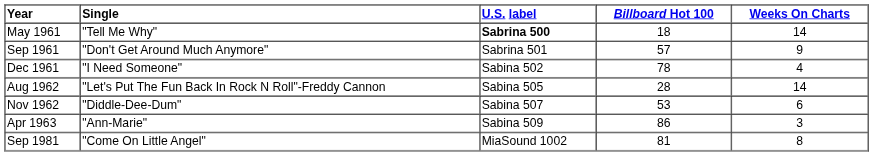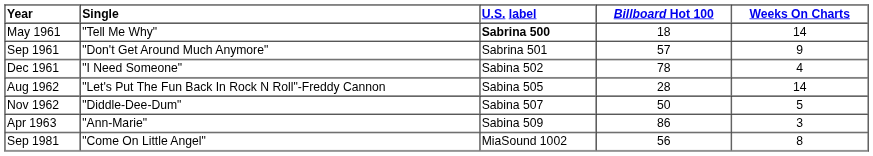 <table border="1" cellspacing="0" cellpadding="2" style="width:90%;">
 <tr>
 <th align="left">Year</th>
 <th align="left">Single</th>
 <th align="left"><a href='#'>U.S.</a> <a href='#'>label</a></th>
 <th style="text-align:center;"><a href='#'><em>Billboard</em> Hot 100</a></th>
 <th style="text-align:center;"><a href='#'>Weeks On Charts</a></th>
 </tr>
 <tr>
 <td align="left">May 1961</td>
 <td align="left">"Tell Me Why"</td>
 <td align="left"><strong>Sabrina 500</strong></td>
 <td style="text-align:center;">18</td>
 <td style="text-align:center;">14</td>
 </tr>
 <tr>
 <td align="left">Sep 1961</td>
 <td align="left">"Don't Get Around Much Anymore"</td>
 <td align="left">Sabrina 501</td>
 <td style="text-align:center;">57</td>
 <td style="text-align:center;">9</td>
 </tr>
 <tr>
 <td align="left">Dec 1961</td>
 <td align="left">"I Need Someone"</td>
 <td align="left">Sabina 502</td>
 <td style="text-align:center;">78</td>
 <td style="text-align:center;">4</td>
 </tr>
 <tr>
 <td align="left">Aug 1962</td>
 <td align="left">"Let's Put The Fun Back In Rock N Roll"-Freddy Cannon</td>
 <td align="left">Sabina 505</td>
 <td style="text-align:center;">28</td>
 <td style="text-align:center;">14</td>
 </tr>
 <tr>
 <td align="left">Nov 1962</td>
 <td align="left">"Diddle-Dee-Dum"</td>
 <td align="left">Sabina 507</td>
-<td style="text-align:center;">53</td>
-<td style="text-align:center;">6</td>
+<td style="text-align:center;">50</td>
+<td style="text-align:center;">5</td>
 </tr>
 <tr>
 <td align="left">Apr 1963</td>
 <td align="left">"Ann-Marie"</td>
 <td align="left">Sabina 509</td>
 <td style="text-align:center;">86</td>
 <td style="text-align:center;">3</td>
 </tr>
 <tr>
 <td align="left">Sep 1981</td>
 <td align="left">"Come On Little Angel"</td>
 <td align="left">MiaSound 1002</td>
-<td style="text-align:center;">81</td>
+<td style="text-align:center;">56</td>
 <td style="text-align:center;">8</td>
 </tr>
 </table>
